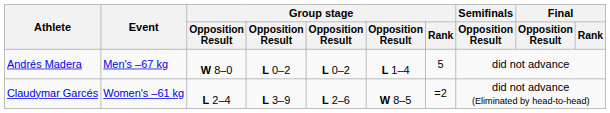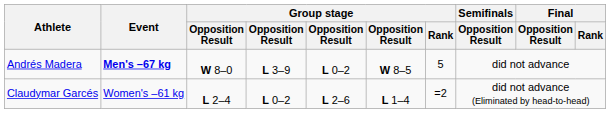 <table class="wikitable" style="font-size:90%;">
 <tr>
 <th rowspan=2>Athlete</th>
 <th rowspan=2>Event</th>
 <th colspan=5>Group stage</th>
 <th>Semifinals</th>
 <th colspan=2>Final</th>
 </tr>
 <tr style="font-size:95%">
 <th>Opposition<br>Result</th>
 <th>Opposition<br>Result</th>
 <th>Opposition<br>Result</th>
 <th>Opposition<br>Result</th>
 <th>Rank</th>
 <th>Opposition<br>Result</th>
 <th>Opposition<br>Result</th>
 <th>Rank</th>
 </tr>
 <tr align=center>
 <td align=left><a href='#'>Andrés Madera</a></td>
-<td align=left><a href='#'>Men's –67 kg</a></td>
+<td align=left><strong><a href='#'>Men's –67 kg</a></strong></td>
 <td><br><strong>W</strong> 8–0</td>
+<td><br><strong>L</strong> 3–9</td>
 <td><br><strong>L</strong> 0–2</td>
-<td><br><strong>L</strong> 0–2</td>
-<td><br><strong>L</strong> 1–4</td>
+<td><br><strong>W</strong> 8–5</td>
 <td>5</td>
 <td colspan="3">did not advance</td>
 </tr>
 <tr align=center>
 <td align=left><a href='#'>Claudymar Garcés</a></td>
 <td align=left><a href='#'>Women's –61 kg</a></td>
 <td><br><strong>L</strong> 2–4</td>
-<td><br><strong>L</strong> 3–9</td>
+<td><br><strong>L</strong> 0–2</td>
 <td><br><strong>L</strong> 2–6</td>
-<td><br><strong>W</strong> 8–5</td>
+<td><br><strong>L</strong> 1–4</td>
 <td>=2</td>
 <td colspan="3">did not advance<br><small>(Eliminated by head-to-head)</small></td>
 </tr>
 </table>
